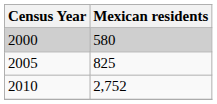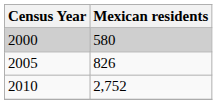 <table class="wikitable">
 <tr style="background:#FFFFFF; color:#000000;">
 <th><strong>Census Year</strong></th>
 <th><strong>Mexican residents</strong></th>
 </tr>
 <tr style="background:#CFCFCF;">
 <td>2000</td>
 <td>580</td>
 </tr>
 <tr>
 <td>2005</td>
-<td>825 </td>
+<td>826 </td>
 </tr>
 <tr>
 <td>2010</td>
 <td>2,752 </td>
 </tr>
 <tr style="background:#CFCFCF;">
 </tr>
 </table>
